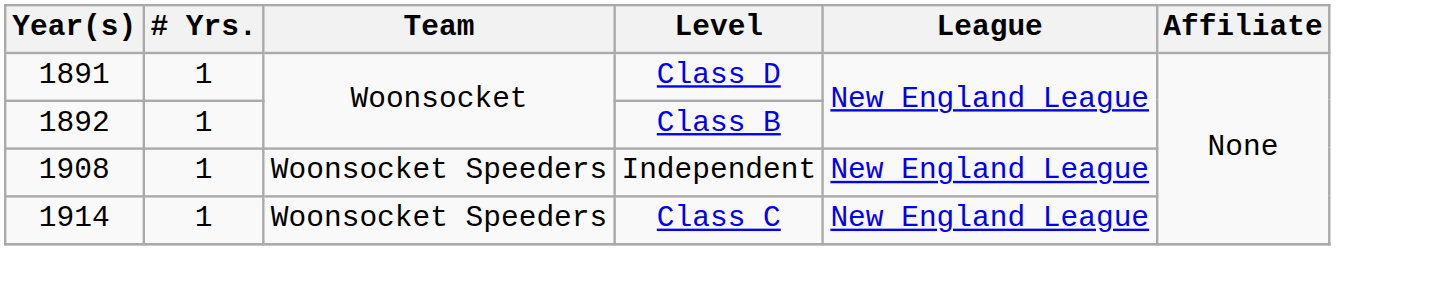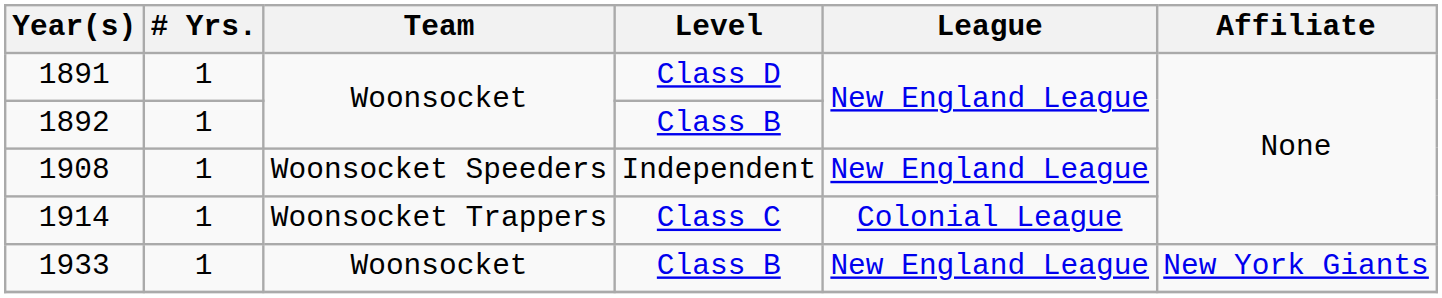 <table class="wikitable" style="text-align:center; font-size: 95%;">
 <tr>
 <th>Year(s)</th>
 <th># Yrs.</th>
 <th>Team</th>
 <th>Level</th>
 <th>League</th>
 <th>Affiliate</th>
 </tr>
 <tr>
 <td>1891</td>
 <td>1</td>
 <td rowspan=2>Woonsocket</td>
 <td><a href='#'>Class D</a></td>
 <td rowspan=2><a href='#'>New England League</a></td>
 <td rowspan=4>None</td>
 </tr>
 <tr>
 <td>1892</td>
 <td>1</td>
 <td><a href='#'>Class B</a></td>
 </tr>
 <tr>
 <td>1908</td>
 <td>1</td>
 <td>Woonsocket Speeders</td>
 <td>Independent</td>
 <td><a href='#'>New England League</a></td>
 </tr>
 <tr>
 <td>1914</td>
 <td>1</td>
-<td>Woonsocket Speeders</td>
+<td>Woonsocket Trappers</td>
 <td><a href='#'>Class C</a></td>
+<td><a href='#'>Colonial League</a></td>
+</tr>
+<tr>
+<td>1933</td>
+<td>1</td>
+<td>Woonsocket</td>
+<td><a href='#'>Class B</a></td>
 <td><a href='#'>New England League</a></td>
+<td><a href='#'>New York Giants</a></td>
 </tr>
 <tr>
 </tr>
 </table>
